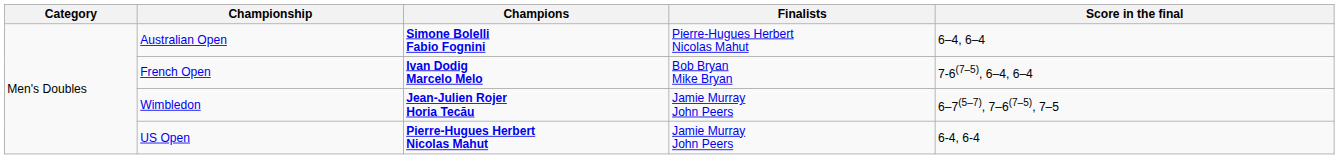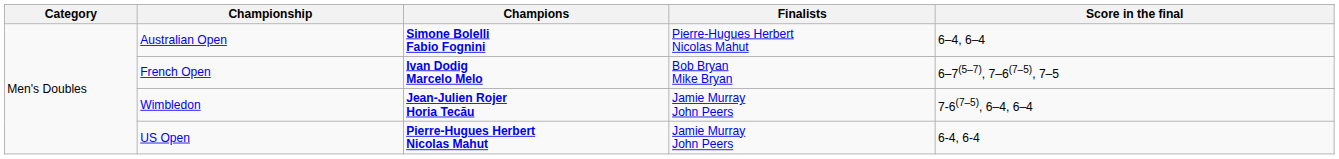 <table class="wikitable"  style="font-size:90%; width:100%;">
 <tr>
 <th style="width: 10%;">Category</th>
 <th style="width: 20%;">Championship</th>
 <th style="width: 20%;">Champions</th>
 <th style="width: 20%;">Finalists</th>
 <th style="width: 30%;">Score in the final</th>
 </tr>
 <tr>
 <td rowspan="4">Men's Doubles</td>
 <td><a href='#'>Australian Open</a></td>
 <td> <strong><a href='#'>Simone Bolelli</a></strong> <br>  <strong><a href='#'>Fabio Fognini</a></strong></td>
 <td> <a href='#'>Pierre-Hugues Herbert</a> <br>  <a href='#'>Nicolas Mahut</a></td>
 <td>6–4, 6–4</td>
 </tr>
 <tr>
 <td><a href='#'>French Open</a></td>
 <td> <strong><a href='#'>Ivan Dodig</a> <br>  <a href='#'>Marcelo Melo</a></strong></td>
 <td> <a href='#'>Bob Bryan</a> <br>  <a href='#'>Mike Bryan</a></td>
-<td>7-6<sup>(7–5)</sup>, 6–4, 6–4</td>
+<td>6–7<sup>(5–7)</sup>, 7–6<sup>(7–5)</sup>, 7–5</td>
 </tr>
 <tr>
 <td><a href='#'>Wimbledon</a></td>
 <td> <strong><a href='#'>Jean-Julien Rojer</a></strong> <br>  <strong><a href='#'>Horia Tecău</a></strong></td>
 <td> <a href='#'>Jamie Murray</a> <br>  <a href='#'>John Peers</a></td>
-<td>6–7<sup>(5–7)</sup>, 7–6<sup>(7–5)</sup>, 7–5</td>
+<td>7-6<sup>(7–5)</sup>, 6–4, 6–4</td>
 </tr>
 <tr>
 <td><a href='#'>US Open</a></td>
 <td> <strong><a href='#'>Pierre-Hugues Herbert</a> <br>  <a href='#'>Nicolas Mahut</a></strong></td>
 <td> <a href='#'>Jamie Murray</a> <br>  <a href='#'>John Peers</a></td>
 <td>6-4, 6-4</td>
 </tr>
 </table>
